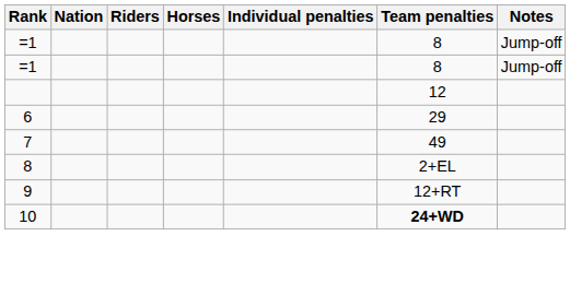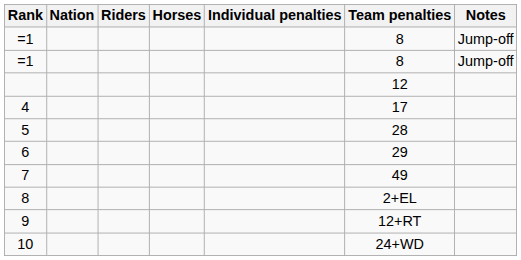 <table class="wikitable sortable" style="text-align:center">
 <tr>
 <th>Rank</th>
 <th>Nation</th>
 <th>Riders</th>
 <th>Horses</th>
 <th>Individual penalties</th>
 <th>Team penalties</th>
 <th>Notes</th>
 </tr>
 <tr>
 <td>=1</td>
 <td align="left"></td>
 <td align=left></td>
 <td align="left"></td>
 <td></td>
 <td>8</td>
 <td>Jump-off</td>
 </tr>
 <tr>
 <td>=1</td>
 <td align="left"></td>
 <td align=left></td>
 <td align="left"></td>
 <td></td>
 <td>8</td>
 <td>Jump-off</td>
 </tr>
 <tr>
 <td></td>
 <td align="left"></td>
 <td align=left></td>
 <td align="left"></td>
 <td></td>
 <td>12</td>
+<td></td>
+</tr>
+<tr>
+<td>4</td>
+<td align="left"></td>
+<td align=left></td>
+<td align="left"></td>
+<td></td>
+<td>17</td>
+<td></td>
+</tr>
+<tr>
+<td>5</td>
+<td align="left"></td>
+<td align=left></td>
+<td align="left"></td>
+<td></td>
+<td>28</td>
 <td></td>
 </tr>
 <tr>
 <td>6</td>
 <td align="left"></td>
 <td align=left></td>
 <td align="left"></td>
 <td></td>
 <td>29</td>
 <td></td>
 </tr>
 <tr>
 <td>7</td>
 <td align="left"></td>
 <td align=left></td>
 <td align="left"></td>
 <td></td>
 <td>49</td>
 <td></td>
 </tr>
 <tr>
 <td>8</td>
 <td align="left"></td>
 <td align=left></td>
 <td align="left"></td>
 <td></td>
 <td>2+EL</td>
 <td></td>
 </tr>
 <tr>
 <td>9</td>
 <td align="left"></td>
 <td align=left></td>
 <td align="left"></td>
 <td></td>
 <td>12+RT</td>
 <td></td>
 </tr>
 <tr>
 <td>10</td>
 <td align="left"></td>
 <td align=left></td>
 <td align="left"></td>
 <td></td>
-<td><strong>24+WD</strong></td>
+<td>24+WD</td>
 <td></td>
 </tr>
 </table>
